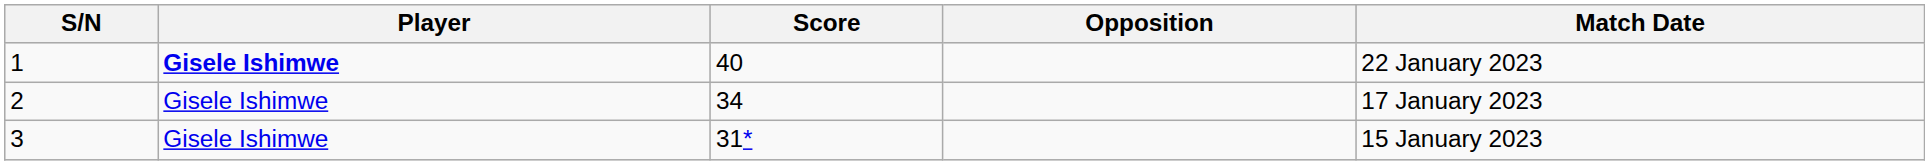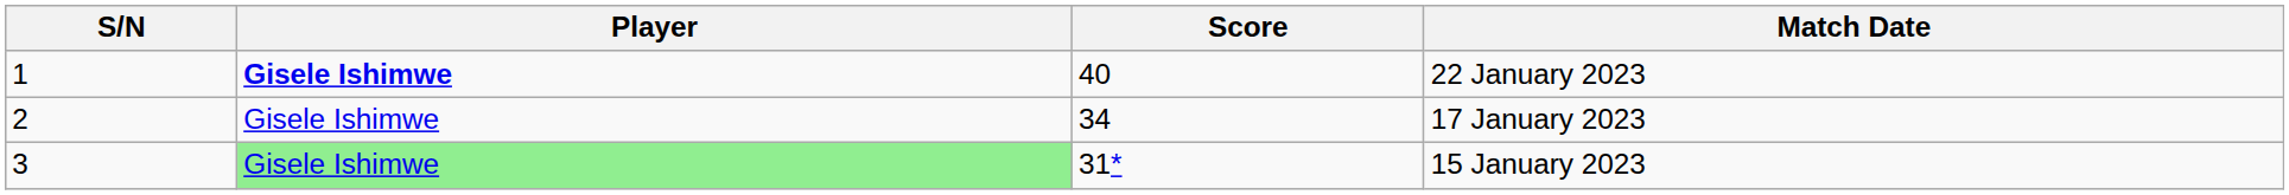 <table style="width:100%;" class="wikitable">
 <tr>
 <th>S/N</th>
 <th>Player</th>
 <th>Score</th>
-<th>Opposition</th>
 <th>Match Date</th>
 </tr>
 <tr>
 <td>1</td>
 <td><strong><a href='#'>Gisele Ishimwe</a></strong></td>
 <td>40</td>
-<td></td>
 <td>22 January 2023</td>
 </tr>
 <tr>
 <td>2</td>
 <td><a href='#'>Gisele Ishimwe</a></td>
 <td>34</td>
-<td></td>
 <td>17 January 2023</td>
 </tr>
 <tr>
 <td>3</td>
-<td><a href='#'>Gisele Ishimwe</a></td>
+<td style="background: lightgreen;"><a href='#'>Gisele Ishimwe</a></td>
 <td>31<a href='#'>*</a></td>
-<td></td>
 <td>15 January 2023</td>
 </tr>
 </table>
